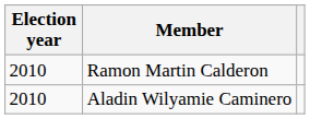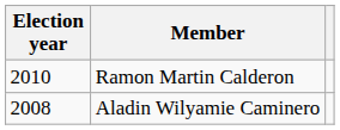 <table class="wikitable">
 <tr>
 <th width="60px">Election<br>year</th>
 <th>Member</th>
 <th !></th>
 </tr>
 <tr>
 <td>2010</td>
 <td>Ramon Martin Calderon</td>
 <td></td>
 </tr>
 <tr>
-<td>2010</td>
+<td>2008</td>
 <td>Aladin Wilyamie Caminero</td>
 <td></td>
 </tr>
 </table>
